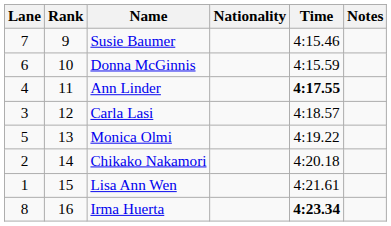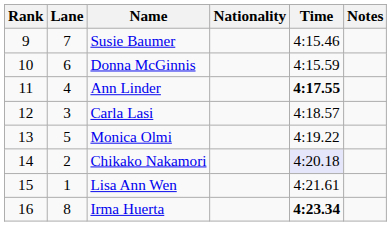 <table class="wikitable sortable" style="text-align:center">
 <tr>
+<th>Rank</th>
 <th>Lane</th>
-<th>Rank</th>
 <th>Name</th>
 <th>Nationality</th>
 <th>Time</th>
 <th>Notes</th>
 </tr>
 <tr>
+<td>9</td>
 <td>7</td>
-<td>9</td>
 <td align=left><a href='#'>Susie Baumer</a></td>
 <td align=left></td>
 <td>4:15.46</td>
 <td></td>
 </tr>
 <tr>
+<td>10</td>
 <td>6</td>
-<td>10</td>
 <td align=left><a href='#'>Donna McGinnis</a></td>
 <td align=left></td>
 <td>4:15.59</td>
 <td></td>
 </tr>
 <tr>
+<td>11</td>
 <td>4</td>
-<td>11</td>
 <td align=left><a href='#'>Ann Linder</a></td>
 <td align=left></td>
 <td><strong>4:17.55</strong></td>
 <td></td>
 </tr>
 <tr>
+<td>12</td>
 <td>3</td>
-<td>12</td>
 <td align=left><a href='#'>Carla Lasi</a></td>
 <td align=left></td>
 <td>4:18.57</td>
 <td></td>
 </tr>
 <tr>
+<td>13</td>
 <td>5</td>
-<td>13</td>
 <td align=left><a href='#'>Monica Olmi</a></td>
 <td align=left></td>
 <td>4:19.22</td>
 <td></td>
 </tr>
 <tr>
+<td>14</td>
 <td>2</td>
-<td>14</td>
 <td align=left><a href='#'>Chikako Nakamori</a></td>
 <td align=left></td>
-<td>4:20.18</td>
+<td style="background: lavender;">4:20.18</td>
 <td></td>
 </tr>
 <tr>
+<td>15</td>
 <td>1</td>
-<td>15</td>
 <td align=left><a href='#'>Lisa Ann Wen</a></td>
 <td align=left></td>
 <td>4:21.61</td>
 <td></td>
 </tr>
 <tr>
+<td>16</td>
 <td>8</td>
-<td>16</td>
 <td align=left><a href='#'>Irma Huerta</a></td>
 <td align=left></td>
 <td><strong>4:23.34</strong></td>
 <td></td>
 </tr>
 </table>
